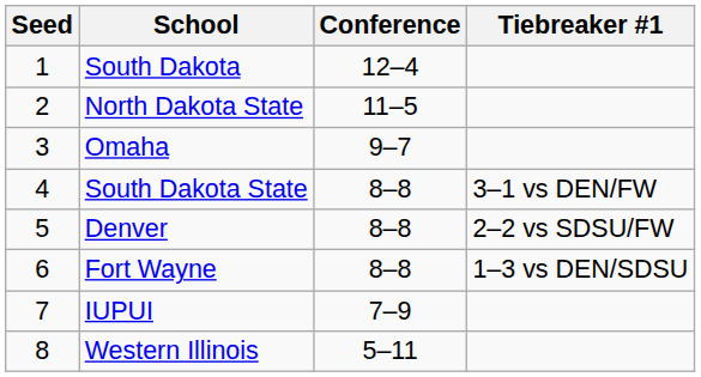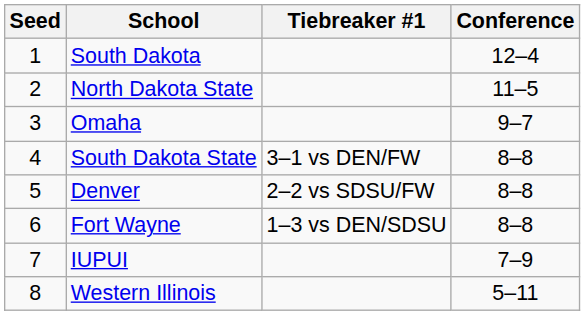 <table class="wikitable" style="text-align:center">
 <tr>
 <th>Seed</th>
 <th>School</th>
+<th>Tiebreaker #1</th>
 <th>Conference</th>
-<th>Tiebreaker #1</th>
 </tr>
 <tr>
 <td>1</td>
 <td align=left><a href='#'>South Dakota</a></td>
+<td></td>
 <td>12–4</td>
-<td></td>
 </tr>
 <tr>
 <td>2</td>
 <td align=left><a href='#'>North Dakota State</a></td>
+<td></td>
 <td>11–5</td>
-<td></td>
 </tr>
 <tr>
 <td>3</td>
 <td align=left><a href='#'>Omaha</a></td>
+<td></td>
 <td>9–7</td>
-<td></td>
 </tr>
 <tr>
 <td>4</td>
 <td align=left><a href='#'>South Dakota State</a></td>
+<td align=left>3–1 vs DEN/FW</td>
 <td>8–8</td>
-<td align=left>3–1 vs DEN/FW</td>
 </tr>
 <tr>
 <td>5</td>
 <td align=left><a href='#'>Denver</a></td>
+<td align=left>2–2 vs SDSU/FW</td>
 <td>8–8</td>
-<td align=left>2–2 vs SDSU/FW</td>
 </tr>
 <tr>
 <td>6</td>
 <td align=left><a href='#'>Fort Wayne</a></td>
+<td align=left>1–3 vs DEN/SDSU</td>
 <td>8–8</td>
-<td align=left>1–3 vs DEN/SDSU</td>
 </tr>
 <tr>
 <td>7</td>
 <td align=left><a href='#'>IUPUI</a></td>
+<td></td>
 <td>7–9</td>
-<td></td>
 </tr>
 <tr>
 <td>8</td>
 <td align=left><a href='#'>Western Illinois</a></td>
+<td></td>
 <td>5–11</td>
-<td></td>
 </tr>
 </table>
